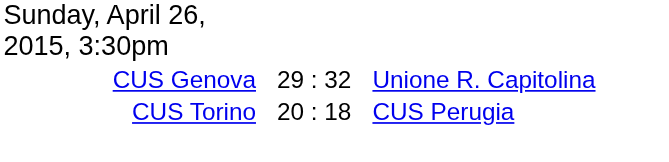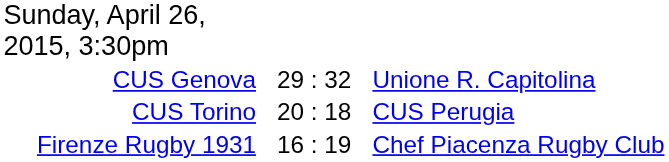 <table style="width:70%;" cellspacing="1">
 <tr>
 <th width=35%></th>
 <th width=15%></th>
 <th></th>
 </tr>
 <tr>
 <td>Sunday, April 26, 2015, 3:30pm</td>
 </tr>
 <tr style=font-size:90%>
 <td align=right><a href='#'>CUS Genova</a></td>
 <td align=center>29 : 32</td>
 <td><a href='#'>Unione R. Capitolina</a></td>
 </tr>
 <tr style=font-size:90%>
 <td align=right><a href='#'>CUS Torino</a></td>
 <td align=center>20 : 18</td>
 <td><a href='#'>CUS Perugia</a></td>
 </tr>
+<tr style=font-size:90%>
+<td align=right><a href='#'>Firenze Rugby 1931</a></td>
+<td align=center>16 : 19</td>
+<td><a href='#'>Chef Piacenza Rugby Club</a></td>
+</tr>
 </table>
